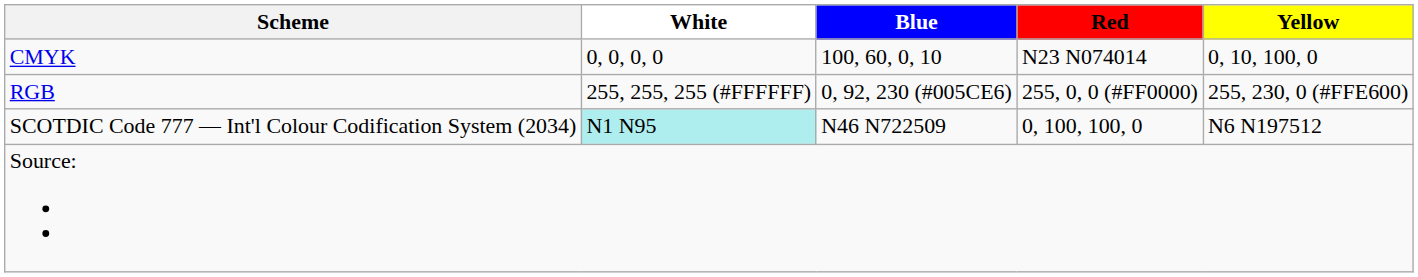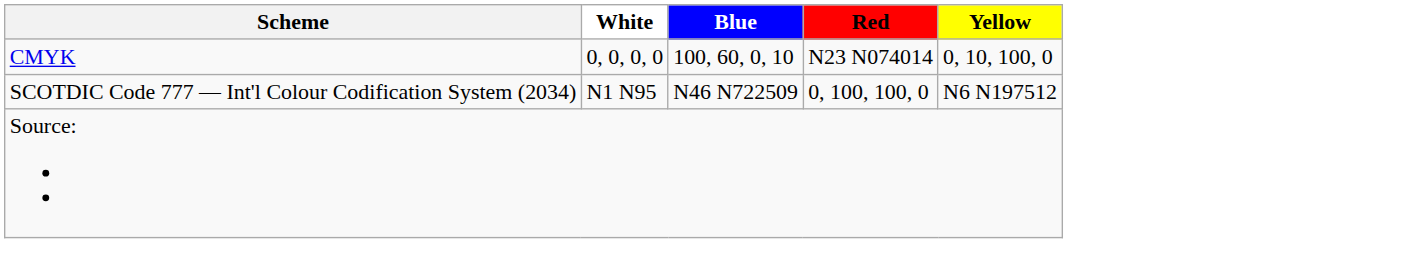 <table class="wikitable">
 <tr>
 <th>Scheme</th>
 <th style="background:#FFFFFF; color:black">White</th>
 <th style="background:#0000FF; color:white">Blue</th>
 <th style="background:#FF0000; color:black">Red</th>
 <th style="background:#FFFF00; color:black">Yellow</th>
 </tr>
 <tr>
 <td><a href='#'>CMYK</a></td>
 <td>0, 0, 0, 0</td>
 <td>100, 60, 0, 10</td>
 <td>N23 N074014</td>
 <td>0, 10, 100, 0</td>
 </tr>
 <tr>
-<td><a href='#'>RGB</a></td>
-<td>255, 255, 255 (#FFFFFF)</td>
-<td>0, 92, 230 (#005CE6)</td>
-<td>255, 0, 0 (#FF0000)</td>
-<td>255, 230, 0 (#FFE600)</td>
-</tr>
-<tr>
 <td>SCOTDIC Code 777 — Int'l Colour Codification System (2034)</td>
-<td style="background: paleturquoise;">N1 N95</td>
+<td>N1 N95</td>
 <td>N46 N722509</td>
 <td>0, 100, 100, 0</td>
 <td>N6 N197512</td>
 </tr>
 <tr>
 <td colspan ="5">Source:<br><ul><li></li><li></li></ul></td>
 </tr>
 </table>
